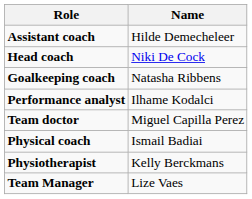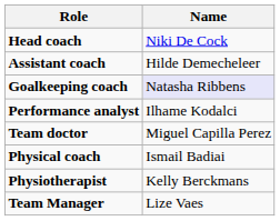 <table class="wikitable">
 <tr>
 <th>Role</th>
 <th>Name</th>
 </tr>
 <tr>
+<td><strong>Head coach</strong></td>
+<td> <a href='#'>Niki De Cock</a></td>
+</tr>
+<tr>
 <td><strong>Assistant coach</strong></td>
 <td> Hilde Demecheleer</td>
 </tr>
 <tr>
-<td><strong>Head coach</strong></td>
-<td> <a href='#'>Niki De Cock</a></td>
-</tr>
-<tr>
 <td><strong>Goalkeeping coach</strong></td>
-<td> Natasha Ribbens</td>
+<td style="background: lavender;"> Natasha Ribbens</td>
 </tr>
 <tr>
 <td><strong>Performance analyst</strong></td>
 <td> Ilhame Kodalci</td>
 </tr>
 <tr>
 <td><strong>Team doctor</strong></td>
 <td> Miguel Capilla Perez</td>
 </tr>
 <tr>
 <td><strong>Physical coach</strong></td>
 <td> Ismail Badiai</td>
 </tr>
 <tr>
 <td><strong>Physiotherapist</strong></td>
 <td> Kelly Berckmans</td>
 </tr>
 <tr>
 <td><strong>Team Manager</strong></td>
 <td> Lize Vaes</td>
 </tr>
 </table>
